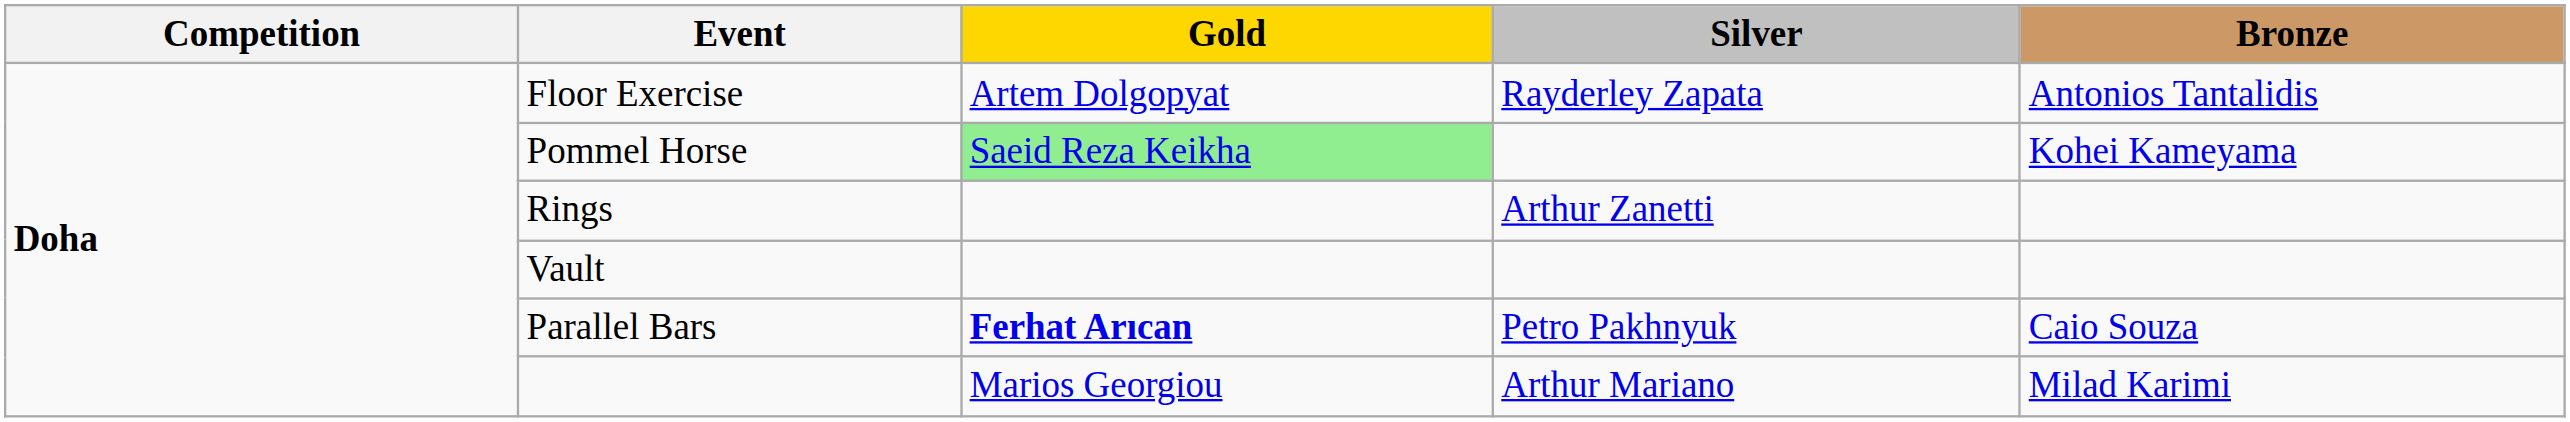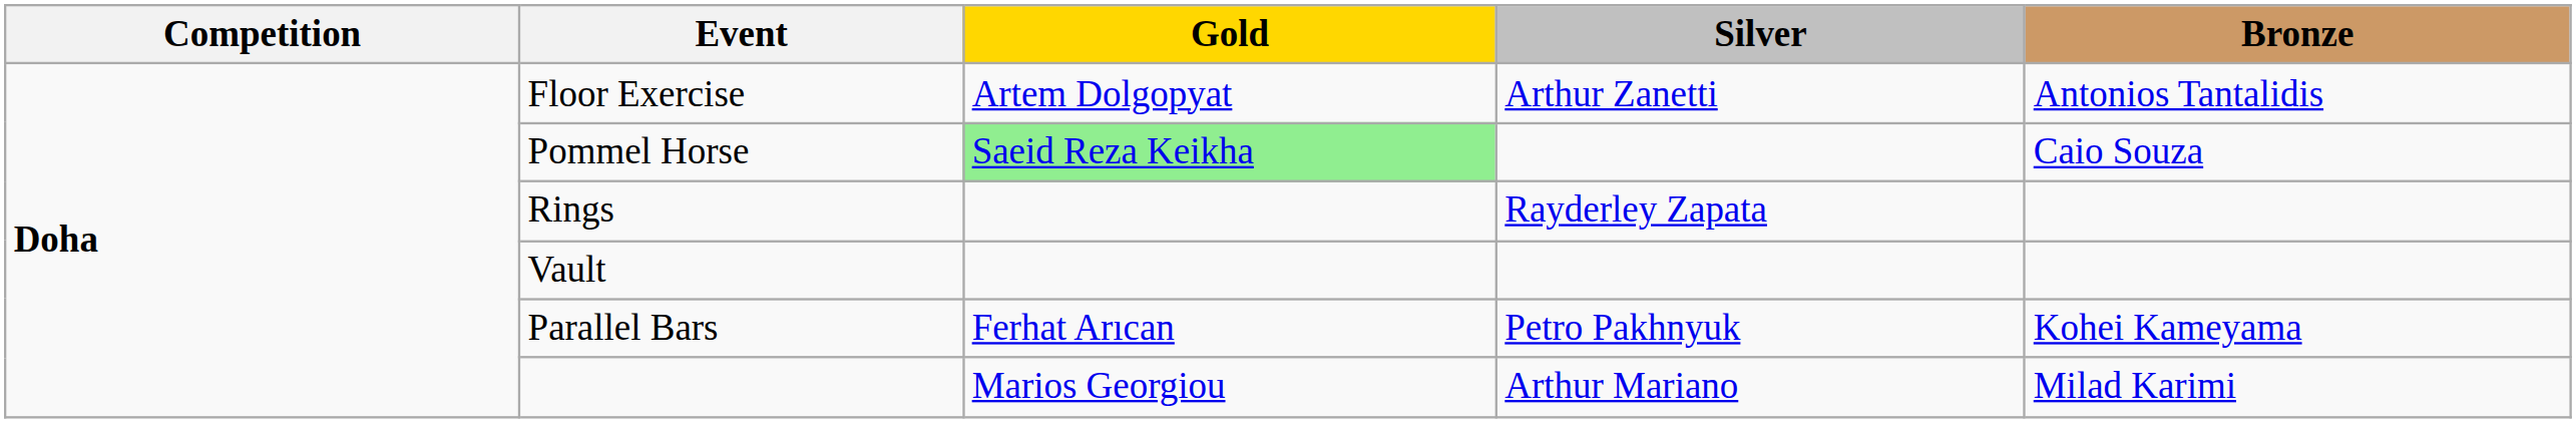 <table class="wikitable" style="width:70%;">
 <tr>
 <th style="text-align:center; width:5%;">Competition</th>
 <th style="text-align:center; width:5%;">Event</th>
 <td style="text-align:center; width:6%; background:gold;"><strong>Gold</strong></td>
 <td style="text-align:center; width:6%; background:silver;"><strong>Silver</strong></td>
 <td style="text-align:center; width:6%; background:#c96;"><strong>Bronze</strong></td>
 </tr>
 <tr>
 <td rowspan="6"><strong>Doha</strong></td>
 <td>Floor Exercise</td>
 <td> <a href='#'>Artem Dolgopyat</a></td>
-<td> <a href='#'>Rayderley Zapata</a></td>
+<td> <a href='#'>Arthur Zanetti</a></td>
 <td> <a href='#'>Antonios Tantalidis</a></td>
 </tr>
 <tr>
 <td>Pommel Horse</td>
 <td style="background: lightgreen;"> <a href='#'>Saeid Reza Keikha</a></td>
 <td></td>
-<td> <a href='#'>Kohei Kameyama</a></td>
+<td> <a href='#'>Caio Souza</a></td>
 </tr>
 <tr>
 <td>Rings</td>
 <td></td>
-<td> <a href='#'>Arthur Zanetti</a></td>
+<td> <a href='#'>Rayderley Zapata</a></td>
 <td></td>
 </tr>
 <tr>
 <td>Vault</td>
 <td></td>
 <td></td>
 <td></td>
 </tr>
 <tr>
 <td>Parallel Bars</td>
-<td><strong> <a href='#'>Ferhat Arıcan</a></strong></td>
+<td> <a href='#'>Ferhat Arıcan</a></td>
 <td> <a href='#'>Petro Pakhnyuk</a></td>
-<td> <a href='#'>Caio Souza</a></td>
+<td> <a href='#'>Kohei Kameyama</a></td>
 </tr>
 <tr>
 <td></td>
 <td> <a href='#'>Marios Georgiou</a></td>
 <td> <a href='#'>Arthur Mariano</a></td>
 <td> <a href='#'>Milad Karimi</a></td>
 </tr>
 </table>
